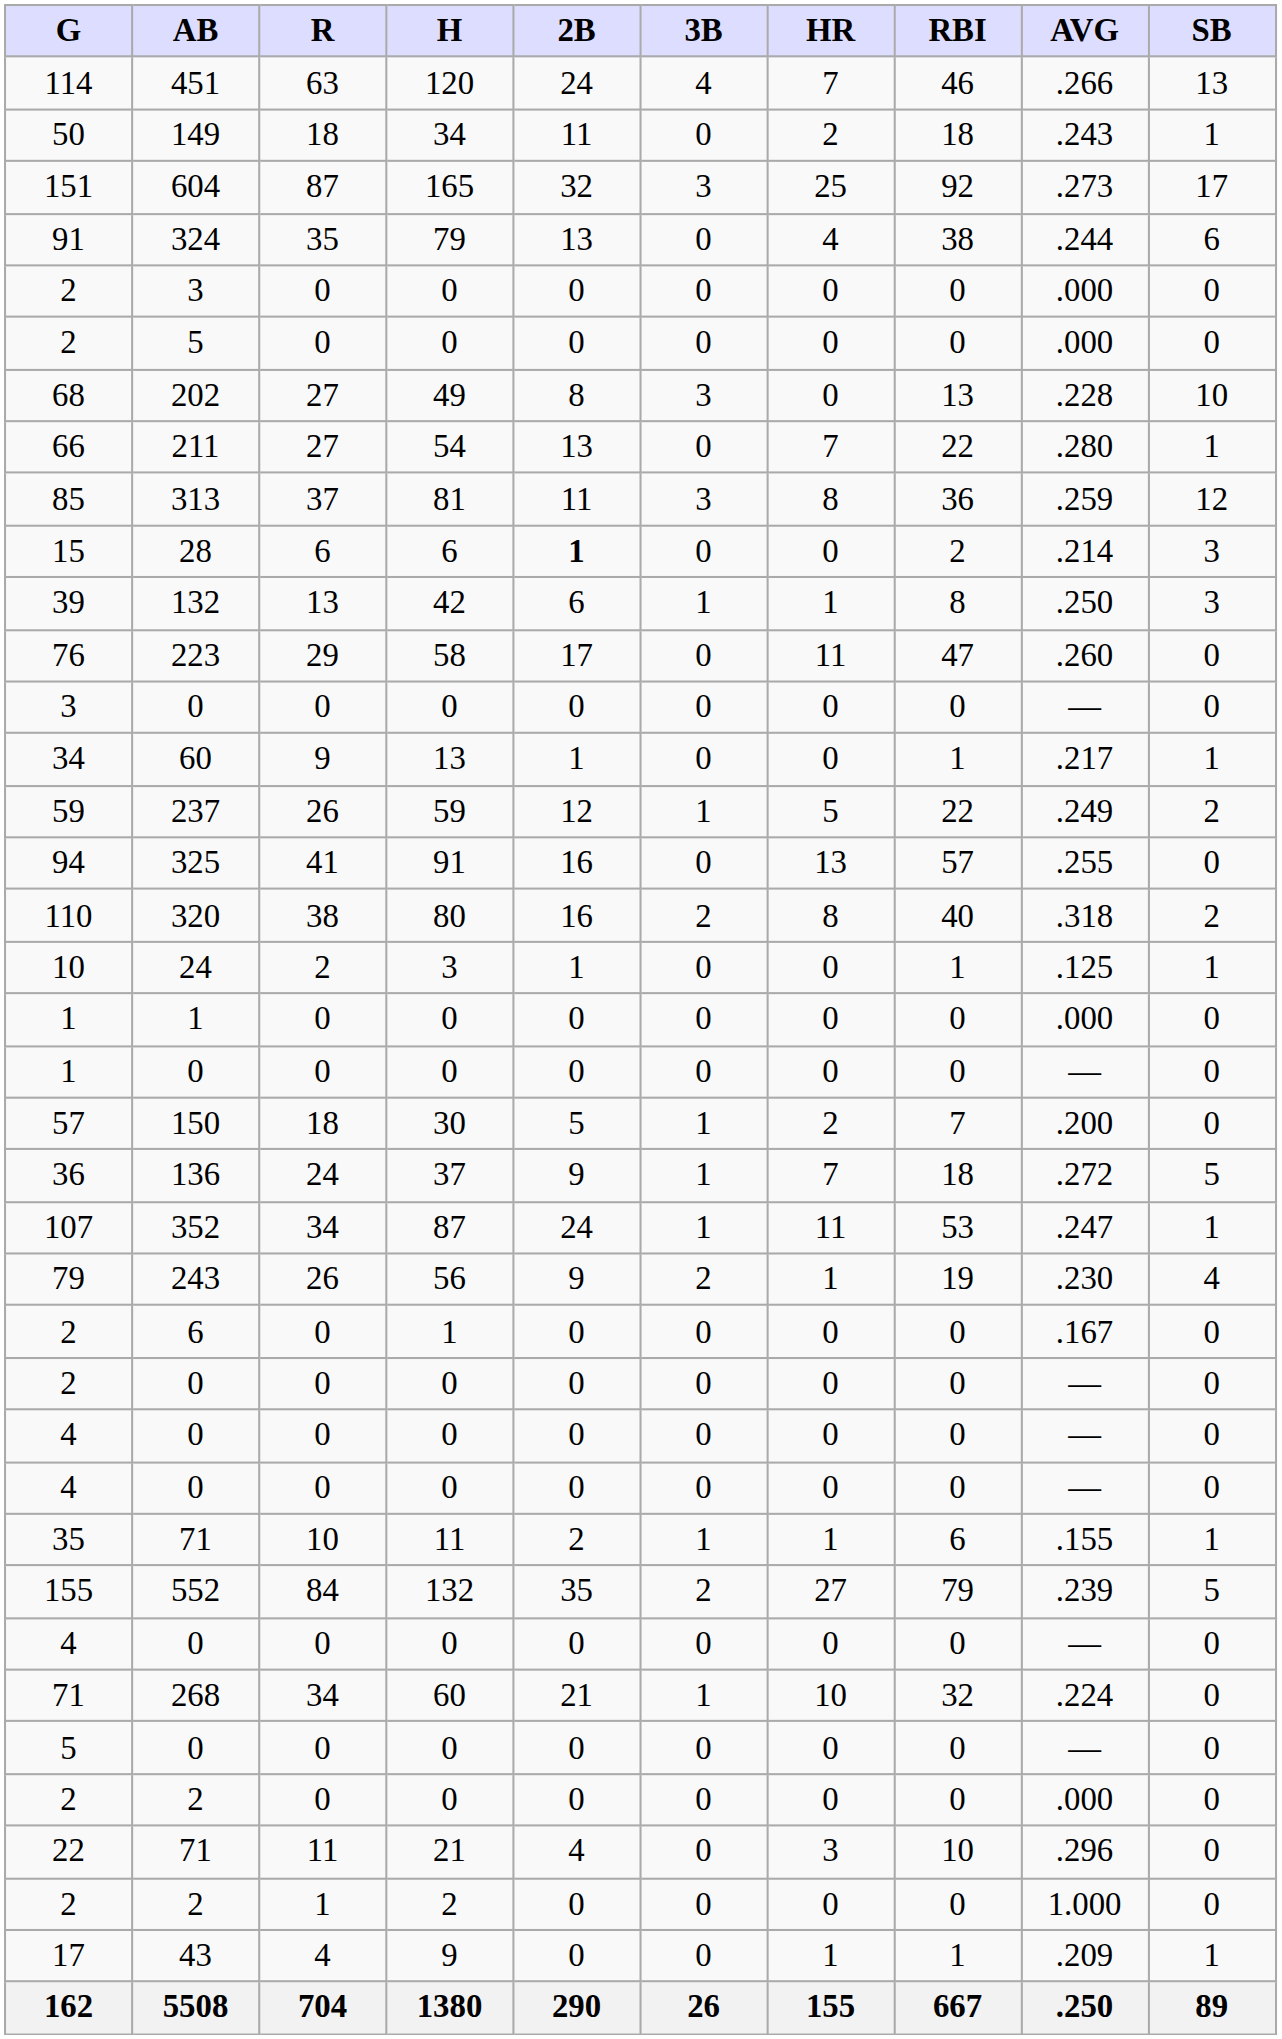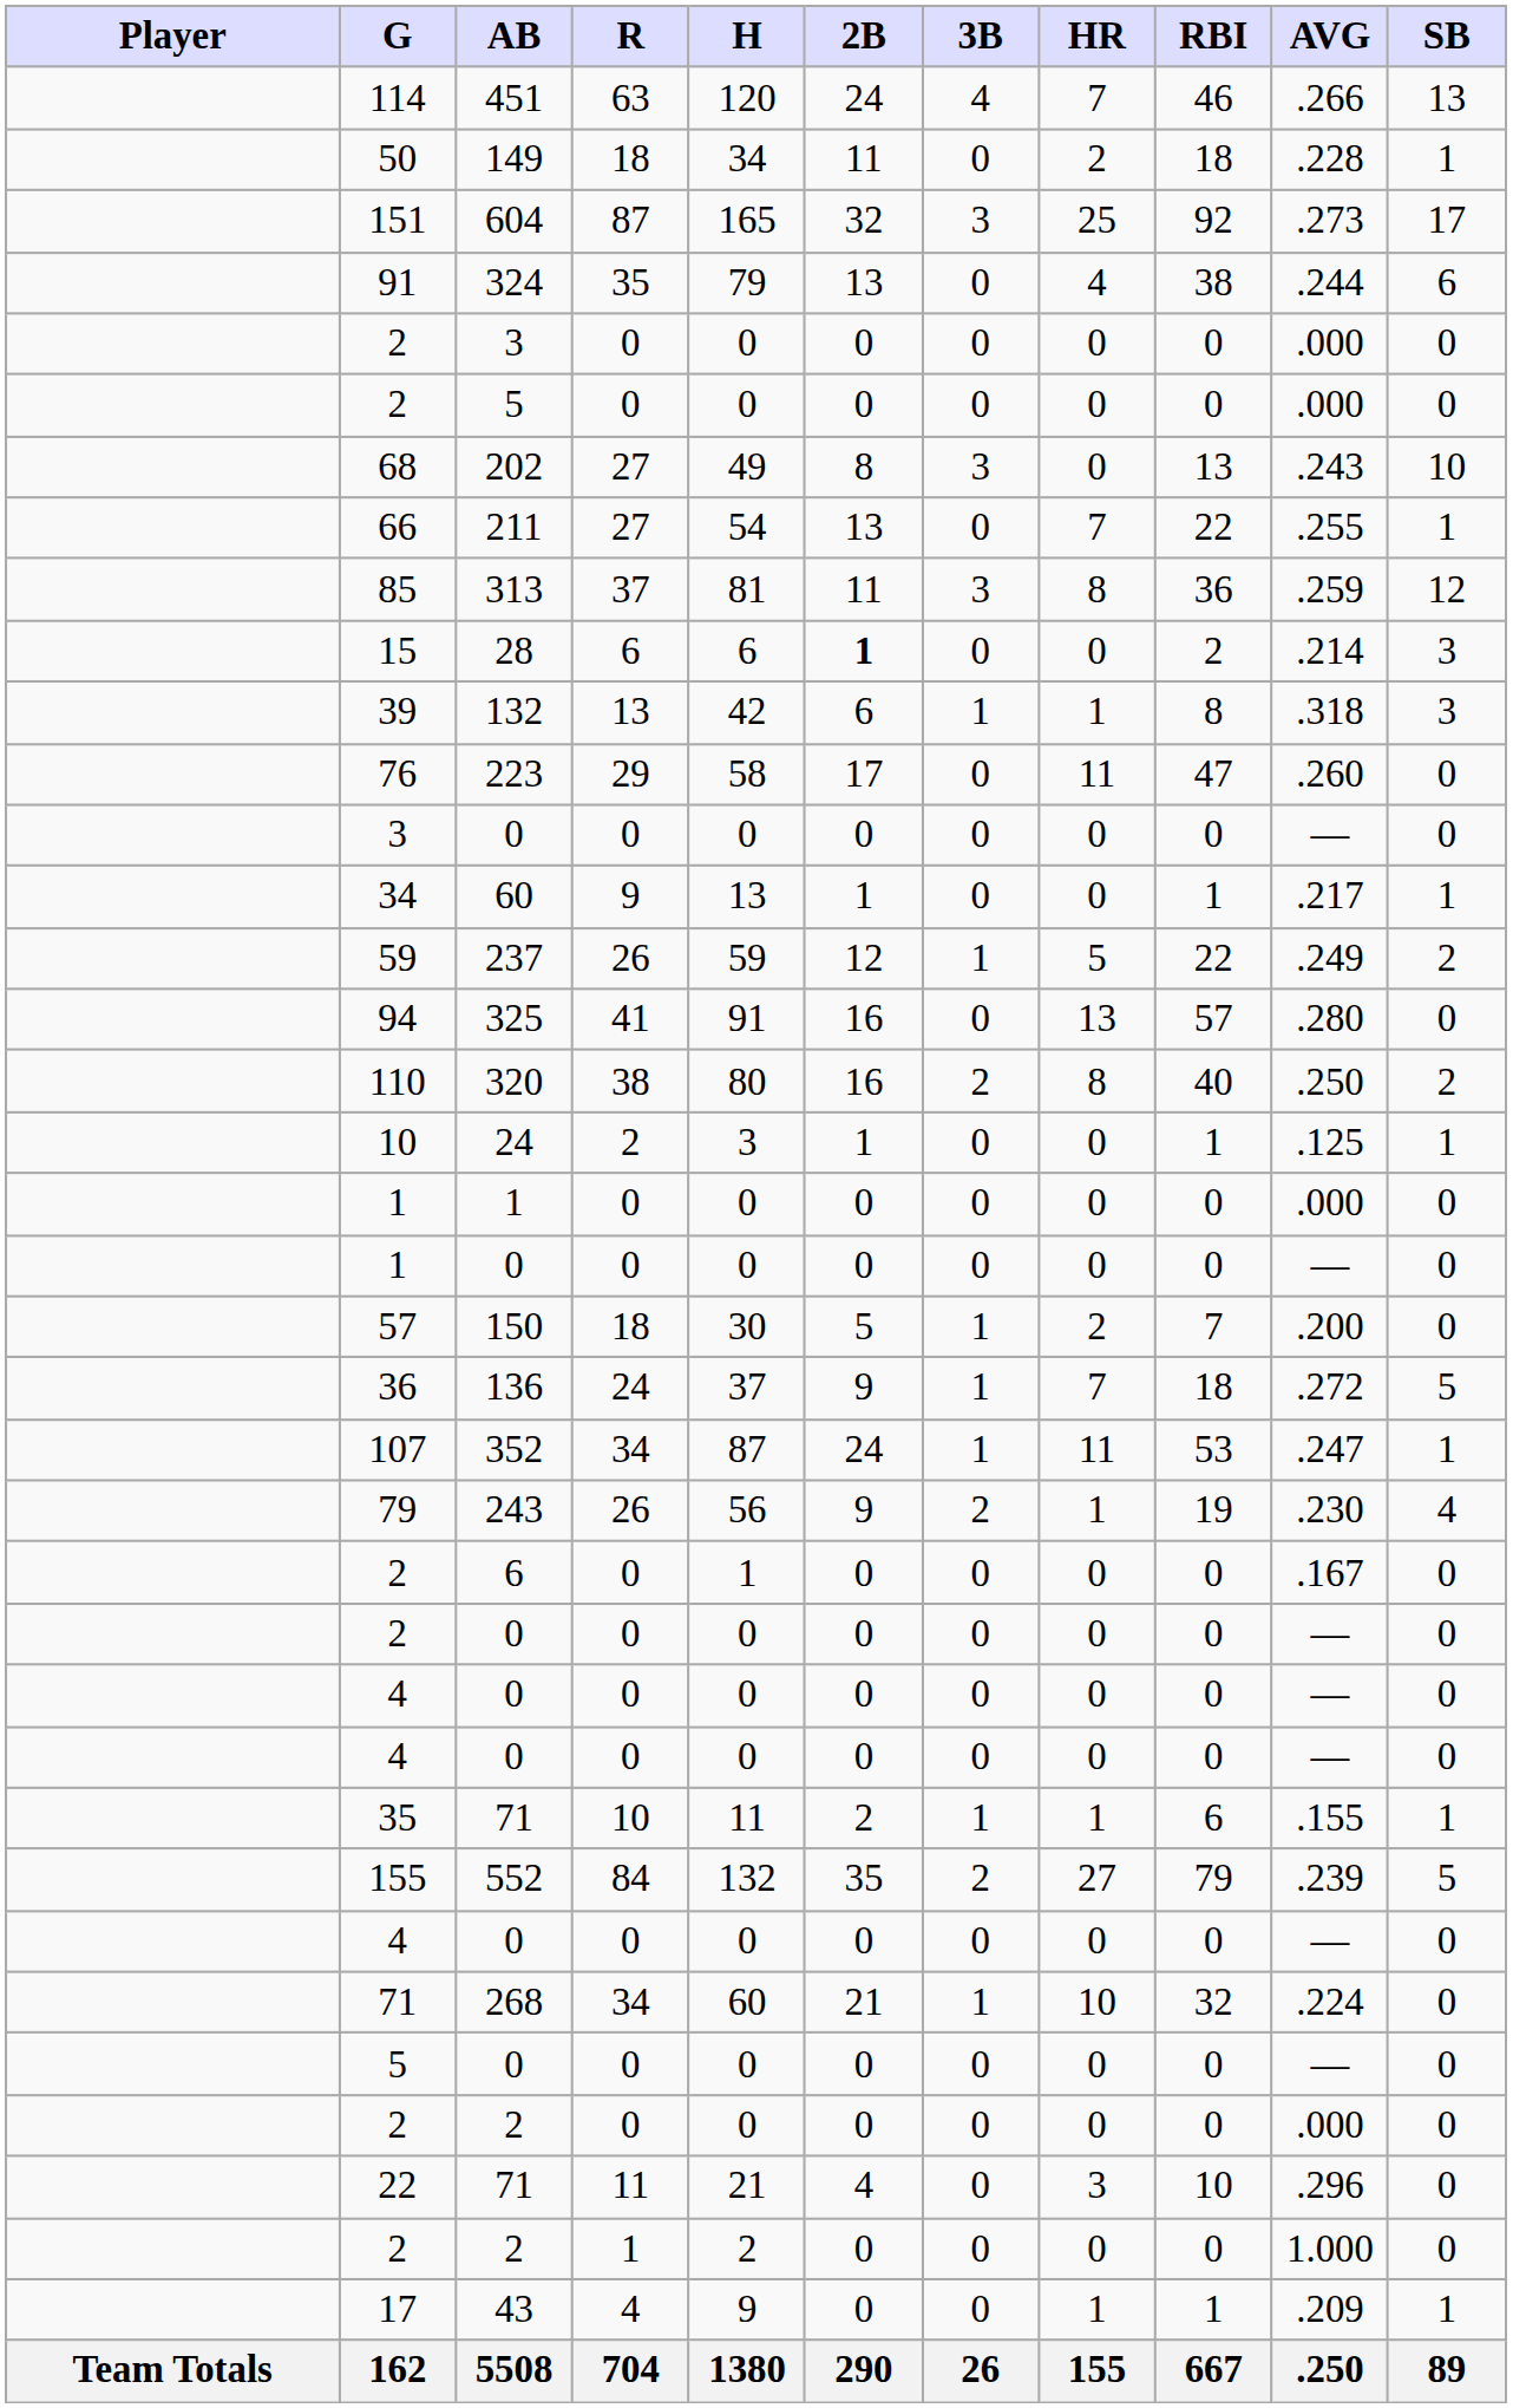 <table class="wikitable" style="text-align:center;">
 <tr>
+<th style="background:#ddf; width:20%;">Player</th>
 <th style="background:#ddf; width:7%;">G</th>
 <th style="background:#ddf; width:7%;">AB</th>
 <th style="background:#ddf; width:7%;">R</th>
 <th style="background:#ddf; width:7%;">H</th>
 <th style="background:#ddf; width:7%;">2B</th>
 <th style="background:#ddf; width:7%;">3B</th>
 <th style="background:#ddf; width:7%;">HR</th>
 <th style="background:#ddf; width:7%;">RBI</th>
 <th style="background:#ddf; width:7%;">AVG</th>
 <th style="background:#ddf; width:7%;">SB</th>
 </tr>
 <tr>
+<td align=left></td>
 <td>114</td>
 <td>451</td>
 <td>63</td>
 <td>120</td>
 <td>24</td>
 <td>4</td>
 <td>7</td>
 <td>46</td>
 <td>.266</td>
 <td>13</td>
 </tr>
 <tr>
+<td align=left></td>
 <td>50</td>
 <td>149</td>
 <td>18</td>
 <td>34</td>
 <td>11</td>
 <td>0</td>
 <td>2</td>
 <td>18</td>
-<td>.243</td>
+<td>.228</td>
 <td>1</td>
 </tr>
 <tr>
+<td align=left></td>
 <td>151</td>
 <td>604</td>
 <td>87</td>
 <td>165</td>
 <td>32</td>
 <td>3</td>
 <td>25</td>
 <td>92</td>
 <td>.273</td>
 <td>17</td>
 </tr>
 <tr>
+<td align=left></td>
 <td>91</td>
 <td>324</td>
 <td>35</td>
 <td>79</td>
 <td>13</td>
 <td>0</td>
 <td>4</td>
 <td>38</td>
 <td>.244</td>
 <td>6</td>
 </tr>
 <tr>
+<td align=left></td>
 <td>2</td>
 <td>3</td>
 <td>0</td>
 <td>0</td>
 <td>0</td>
 <td>0</td>
 <td>0</td>
 <td>0</td>
 <td>.000</td>
 <td>0</td>
 </tr>
 <tr>
+<td align=left></td>
 <td>2</td>
 <td>5</td>
 <td>0</td>
 <td>0</td>
 <td>0</td>
 <td>0</td>
 <td>0</td>
 <td>0</td>
 <td>.000</td>
 <td>0</td>
 </tr>
 <tr>
+<td align=left></td>
 <td>68</td>
 <td>202</td>
 <td>27</td>
 <td>49</td>
 <td>8</td>
 <td>3</td>
 <td>0</td>
 <td>13</td>
-<td>.228</td>
+<td>.243</td>
 <td>10</td>
 </tr>
 <tr>
+<td align=left></td>
 <td>66</td>
 <td>211</td>
 <td>27</td>
 <td>54</td>
 <td>13</td>
 <td>0</td>
 <td>7</td>
 <td>22</td>
-<td>.280</td>
+<td>.255</td>
 <td>1</td>
 </tr>
 <tr>
+<td align=left></td>
 <td>85</td>
 <td>313</td>
 <td>37</td>
 <td>81</td>
 <td>11</td>
 <td>3</td>
 <td>8</td>
 <td>36</td>
 <td>.259</td>
 <td>12</td>
 </tr>
 <tr>
+<td align=left></td>
 <td>15</td>
 <td>28</td>
 <td>6</td>
 <td>6</td>
 <td><strong>1</strong></td>
 <td>0</td>
 <td>0</td>
 <td>2</td>
 <td>.214</td>
 <td>3</td>
 </tr>
 <tr>
+<td align=left></td>
 <td>39</td>
 <td>132</td>
 <td>13</td>
 <td>42</td>
 <td>6</td>
 <td>1</td>
 <td>1</td>
 <td>8</td>
-<td>.250</td>
+<td>.318</td>
 <td>3</td>
 </tr>
 <tr>
+<td align=left></td>
 <td>76</td>
 <td>223</td>
 <td>29</td>
 <td>58</td>
 <td>17</td>
 <td>0</td>
 <td>11</td>
 <td>47</td>
 <td>.260</td>
 <td>0</td>
 </tr>
 <tr>
+<td align=left></td>
 <td>3</td>
 <td>0</td>
 <td>0</td>
 <td>0</td>
 <td>0</td>
 <td>0</td>
 <td>0</td>
 <td>0</td>
 <td>—</td>
 <td>0</td>
 </tr>
 <tr>
+<td align=left></td>
 <td>34</td>
 <td>60</td>
 <td>9</td>
 <td>13</td>
 <td>1</td>
 <td>0</td>
 <td>0</td>
 <td>1</td>
 <td>.217</td>
 <td>1</td>
 </tr>
 <tr>
+<td align=left></td>
 <td>59</td>
 <td>237</td>
 <td>26</td>
 <td>59</td>
 <td>12</td>
 <td>1</td>
 <td>5</td>
 <td>22</td>
 <td>.249</td>
 <td>2</td>
 </tr>
 <tr>
+<td align=left></td>
 <td>94</td>
 <td>325</td>
 <td>41</td>
 <td>91</td>
 <td>16</td>
 <td>0</td>
 <td>13</td>
 <td>57</td>
-<td>.255</td>
+<td>.280</td>
 <td>0</td>
 </tr>
 <tr>
+<td align=left></td>
 <td>110</td>
 <td>320</td>
 <td>38</td>
 <td>80</td>
 <td>16</td>
 <td>2</td>
 <td>8</td>
 <td>40</td>
-<td>.318</td>
+<td>.250</td>
 <td>2</td>
 </tr>
 <tr>
+<td align=left></td>
 <td>10</td>
 <td>24</td>
 <td>2</td>
 <td>3</td>
 <td>1</td>
 <td>0</td>
 <td>0</td>
 <td>1</td>
 <td>.125</td>
 <td>1</td>
 </tr>
 <tr>
+<td align=left></td>
 <td>1</td>
 <td>1</td>
 <td>0</td>
 <td>0</td>
 <td>0</td>
 <td>0</td>
 <td>0</td>
 <td>0</td>
 <td>.000</td>
 <td>0</td>
 </tr>
 <tr>
+<td align=left></td>
 <td>1</td>
 <td>0</td>
 <td>0</td>
 <td>0</td>
 <td>0</td>
 <td>0</td>
 <td>0</td>
 <td>0</td>
 <td>—</td>
 <td>0</td>
 </tr>
 <tr>
+<td align=left></td>
 <td>57</td>
 <td>150</td>
 <td>18</td>
 <td>30</td>
 <td>5</td>
 <td>1</td>
 <td>2</td>
 <td>7</td>
 <td>.200</td>
 <td>0</td>
 </tr>
 <tr>
+<td align=left></td>
 <td>36</td>
 <td>136</td>
 <td>24</td>
 <td>37</td>
 <td>9</td>
 <td>1</td>
 <td>7</td>
 <td>18</td>
 <td>.272</td>
 <td>5</td>
 </tr>
 <tr>
+<td align=left></td>
 <td>107</td>
 <td>352</td>
 <td>34</td>
 <td>87</td>
 <td>24</td>
 <td>1</td>
 <td>11</td>
 <td>53</td>
 <td>.247</td>
 <td>1</td>
 </tr>
 <tr>
+<td align=left></td>
 <td>79</td>
 <td>243</td>
 <td>26</td>
 <td>56</td>
 <td>9</td>
 <td>2</td>
 <td>1</td>
 <td>19</td>
 <td>.230</td>
 <td>4</td>
 </tr>
 <tr>
+<td align=left></td>
 <td>2</td>
 <td>6</td>
 <td>0</td>
 <td>1</td>
 <td>0</td>
 <td>0</td>
 <td>0</td>
 <td>0</td>
 <td>.167</td>
 <td>0</td>
 </tr>
 <tr>
+<td align=left></td>
 <td>2</td>
 <td>0</td>
 <td>0</td>
 <td>0</td>
 <td>0</td>
 <td>0</td>
 <td>0</td>
 <td>0</td>
 <td>—</td>
 <td>0</td>
 </tr>
 <tr>
+<td align=left></td>
 <td>4</td>
 <td>0</td>
 <td>0</td>
 <td>0</td>
 <td>0</td>
 <td>0</td>
 <td>0</td>
 <td>0</td>
 <td>—</td>
 <td>0</td>
 </tr>
 <tr>
+<td align=left></td>
 <td>4</td>
 <td>0</td>
 <td>0</td>
 <td>0</td>
 <td>0</td>
 <td>0</td>
 <td>0</td>
 <td>0</td>
 <td>—</td>
 <td>0</td>
 </tr>
 <tr>
+<td align=left></td>
 <td>35</td>
 <td>71</td>
 <td>10</td>
 <td>11</td>
 <td>2</td>
 <td>1</td>
 <td>1</td>
 <td>6</td>
 <td>.155</td>
 <td>1</td>
 </tr>
 <tr>
+<td align=left></td>
 <td>155</td>
 <td>552</td>
 <td>84</td>
 <td>132</td>
 <td>35</td>
 <td>2</td>
 <td>27</td>
 <td>79</td>
 <td>.239</td>
 <td>5</td>
 </tr>
 <tr>
+<td align=left></td>
 <td>4</td>
 <td>0</td>
 <td>0</td>
 <td>0</td>
 <td>0</td>
 <td>0</td>
 <td>0</td>
 <td>0</td>
 <td>—</td>
 <td>0</td>
 </tr>
 <tr>
+<td align=left></td>
 <td>71</td>
 <td>268</td>
 <td>34</td>
 <td>60</td>
 <td>21</td>
 <td>1</td>
 <td>10</td>
 <td>32</td>
 <td>.224</td>
 <td>0</td>
 </tr>
 <tr>
+<td align=left></td>
 <td>5</td>
 <td>0</td>
 <td>0</td>
 <td>0</td>
 <td>0</td>
 <td>0</td>
 <td>0</td>
 <td>0</td>
 <td>—</td>
 <td>0</td>
 </tr>
 <tr>
+<td align=left></td>
 <td>2</td>
 <td>2</td>
 <td>0</td>
 <td>0</td>
 <td>0</td>
 <td>0</td>
 <td>0</td>
 <td>0</td>
 <td>.000</td>
 <td>0</td>
 </tr>
 <tr>
+<td align=left></td>
 <td>22</td>
 <td>71</td>
 <td>11</td>
 <td>21</td>
 <td>4</td>
 <td>0</td>
 <td>3</td>
 <td>10</td>
 <td>.296</td>
 <td>0</td>
 </tr>
 <tr>
+<td align=left></td>
 <td>2</td>
 <td>2</td>
 <td>1</td>
 <td>2</td>
 <td>0</td>
 <td>0</td>
 <td>0</td>
 <td>0</td>
 <td>1.000</td>
 <td>0</td>
 </tr>
 <tr>
+<td align=left></td>
 <td>17</td>
 <td>43</td>
 <td>4</td>
 <td>9</td>
 <td>0</td>
 <td>0</td>
 <td>1</td>
 <td>1</td>
 <td>.209</td>
 <td>1</td>
 </tr>
 <tr class="sortbottom">
+<th>Team Totals</th>
 <th>162</th>
 <th>5508</th>
 <th>704</th>
 <th>1380</th>
 <th>290</th>
 <th>26</th>
 <th>155</th>
 <th>667</th>
 <th>.250</th>
 <th>89</th>
 </tr>
 </table>
